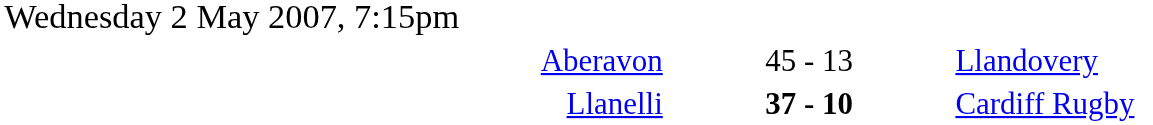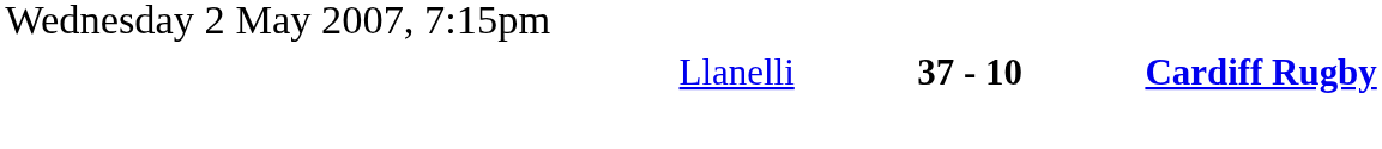 <table style="width:70%;" cellspacing="1">
 <tr>
 <th width=35%></th>
 <th width=15%></th>
 <th></th>
 </tr>
 <tr>
 <td>Wednesday 2 May 2007, 7:15pm</td>
 </tr>
 <tr style=font-size:90%>
-<td align=right><a href='#'>Aberavon</a></td>
-<td align=center>45 - 13</td>
-<td><a href='#'>Llandovery</a></td>
-</tr>
-<tr style=font-size:90%>
 <td align=right><a href='#'>Llanelli</a></td>
 <td align=center><strong>37 - 10</strong></td>
-<td><a href='#'>Cardiff Rugby</a></td>
+<td><strong><a href='#'>Cardiff Rugby</a></strong></td>
 </tr>
 </table>
